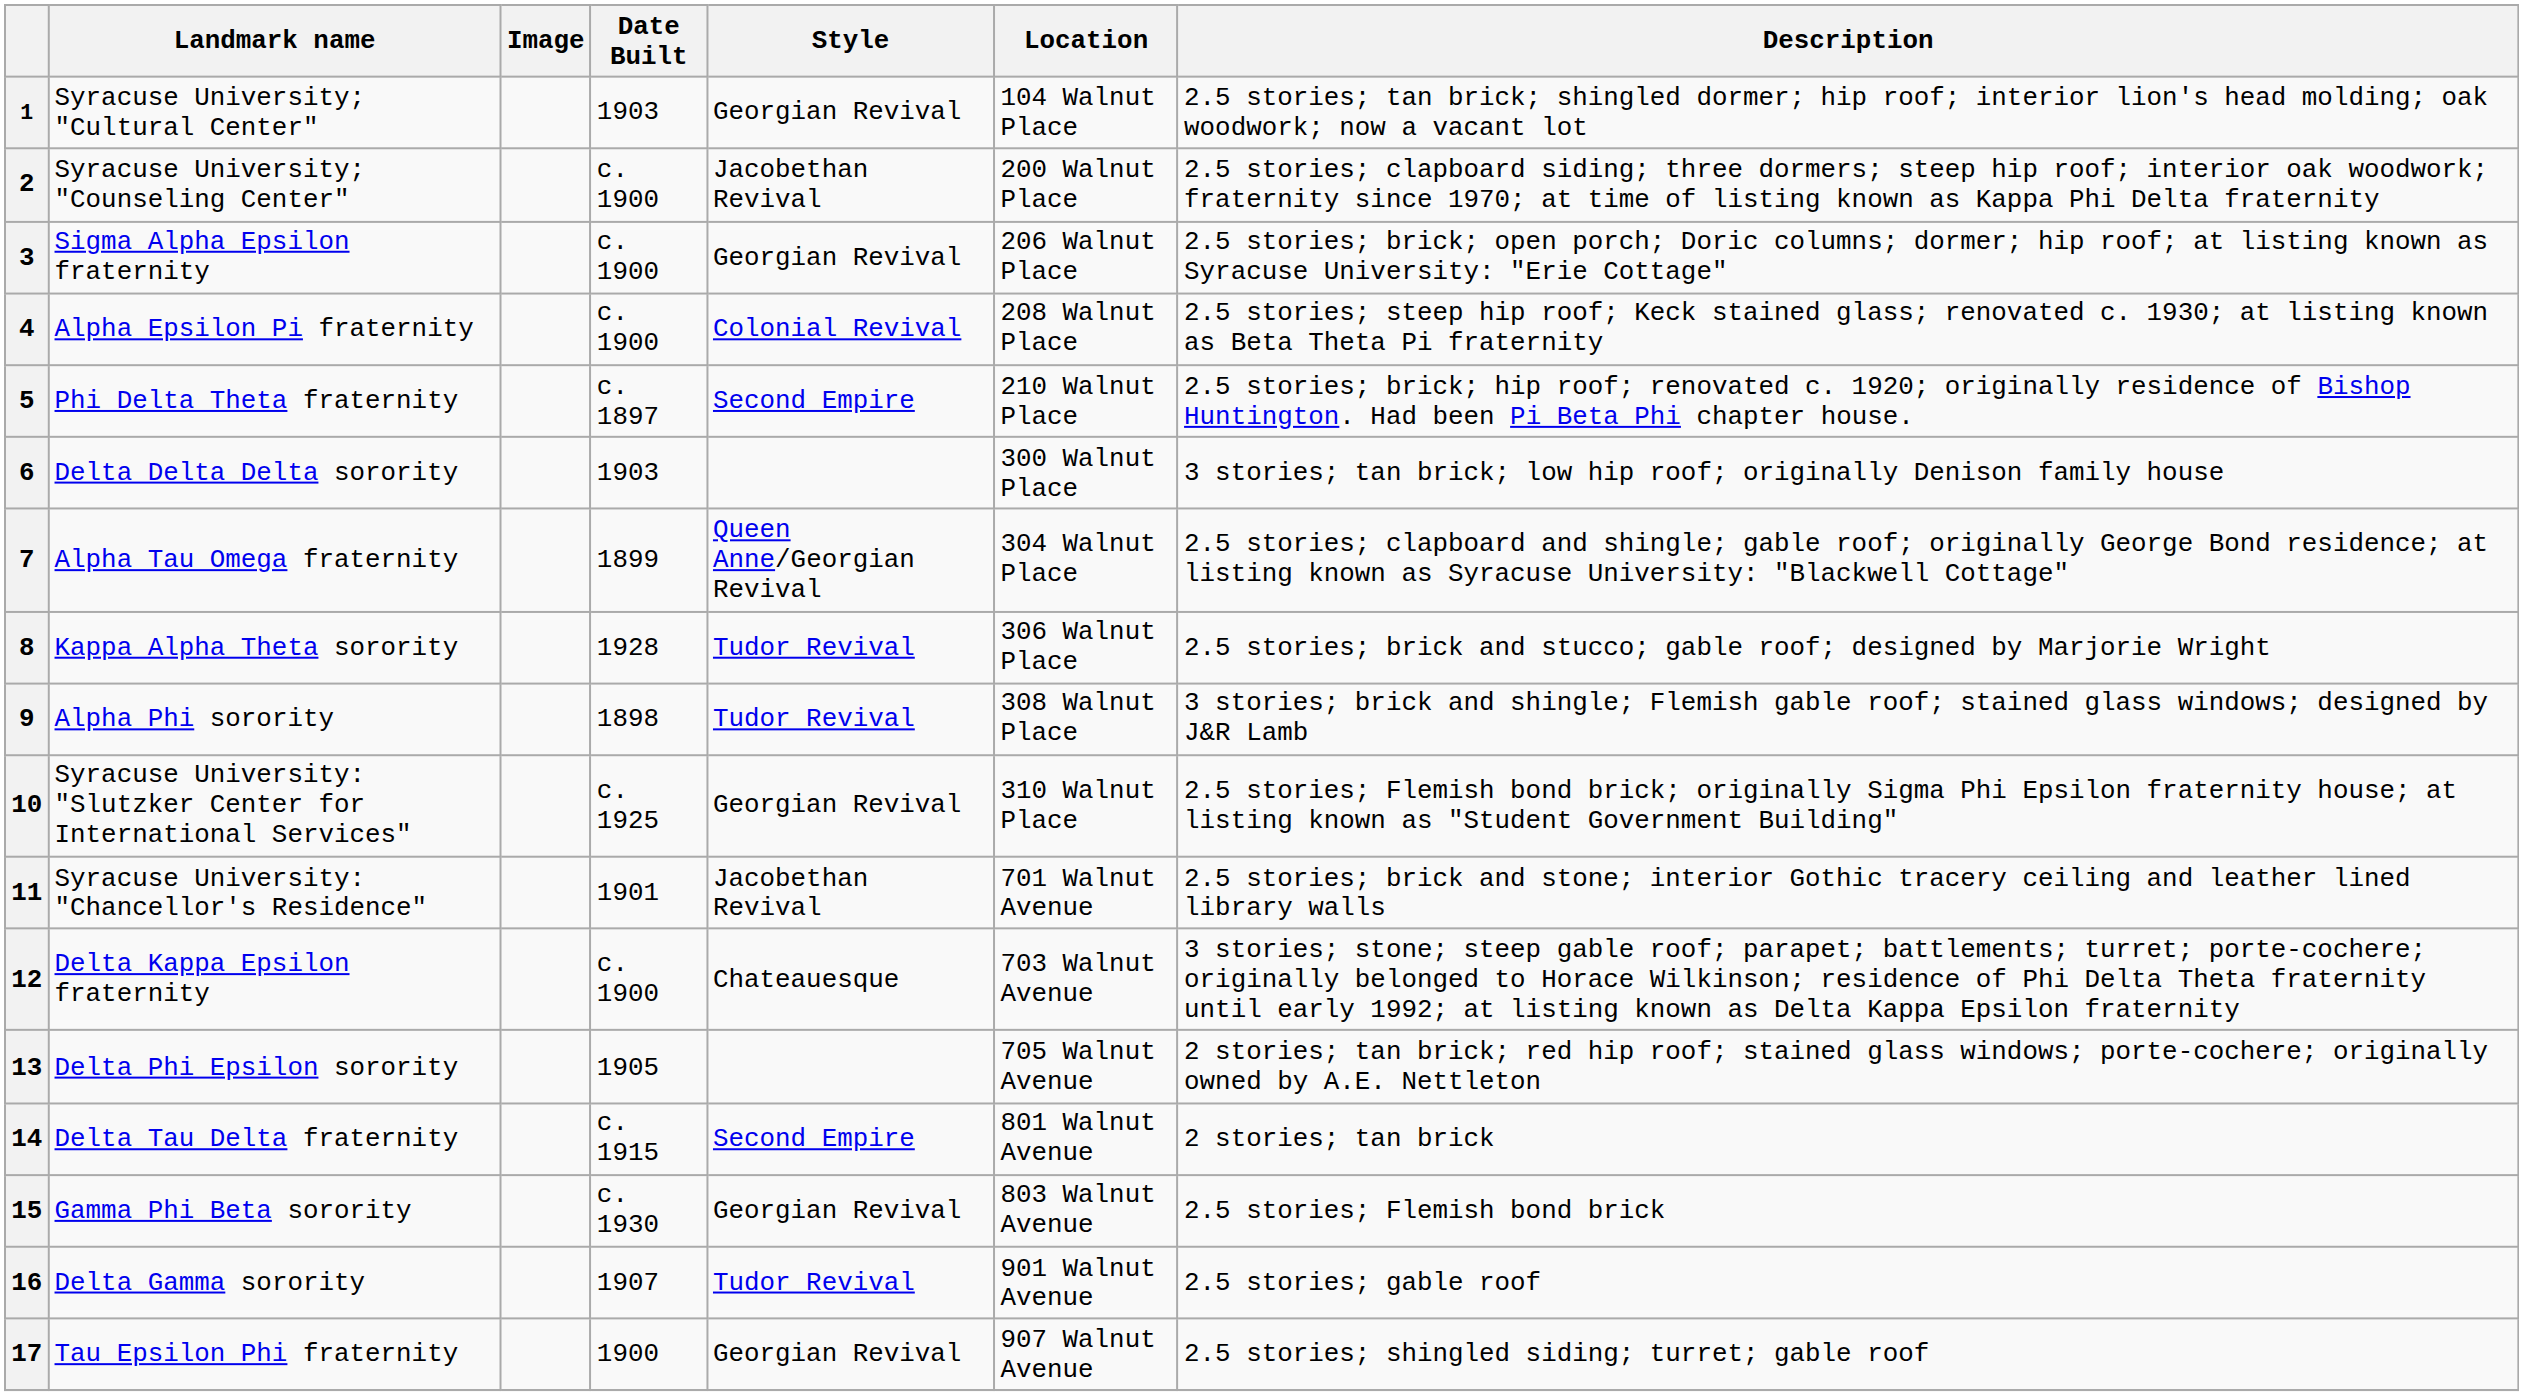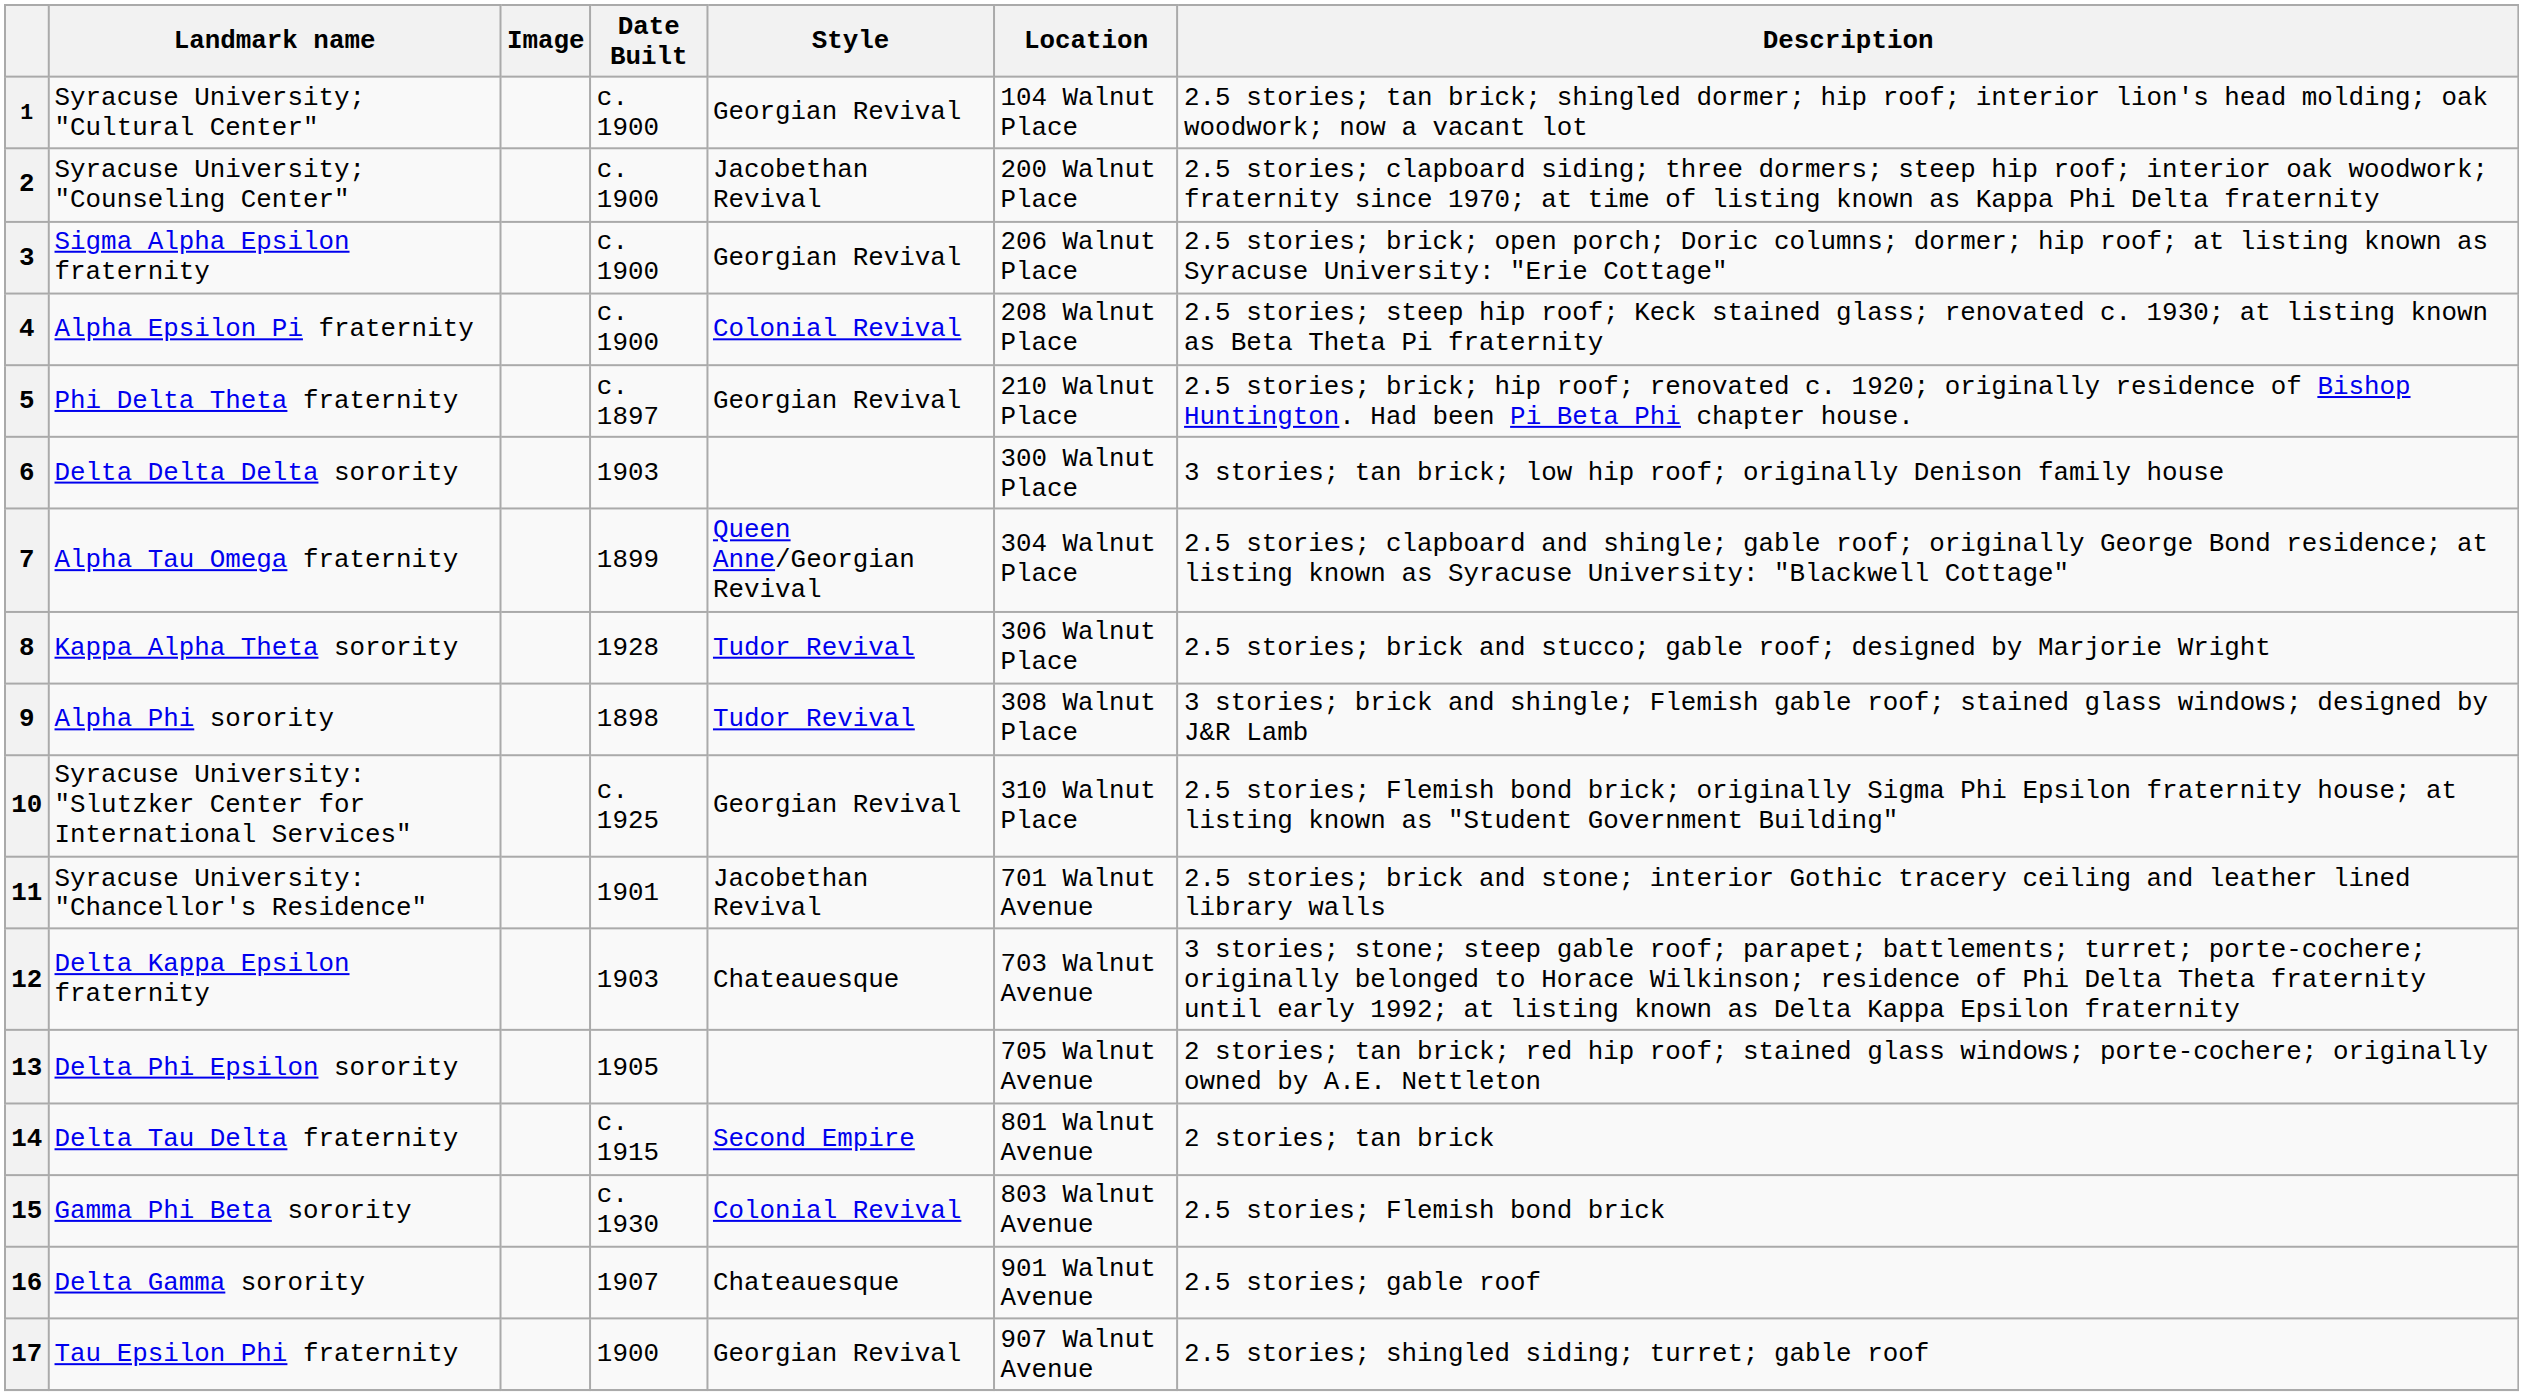 <table class="wikitable sortable" style="width:100%">
 <tr>
 <th></th>
 <th width="18%" ><strong>Landmark name</strong></th>
 <th class="unsortable" ><strong>Image</strong></th>
 <th><strong>Date Built</strong></th>
 <th><strong>Style</strong></th>
 <th><strong>Location</strong></th>
 <th class="unsortable" ><strong>Description</strong></th>
 </tr>
 <tr ->
 <th><small>1</small></th>
 <td>Syracuse University; "Cultural Center"</td>
 <td></td>
-<td>1903</td>
+<td>c. 1900</td>
 <td>Georgian Revival</td>
 <td>104 Walnut Place</td>
 <td>2.5 stories; tan brick; shingled dormer; hip roof; interior lion's head molding; oak woodwork; now a vacant lot</td>
 </tr>
 <tr ->
 <th>2</th>
 <td>Syracuse University; "Counseling Center"</td>
 <td></td>
 <td>c. 1900</td>
 <td>Jacobethan Revival</td>
 <td>200 Walnut Place</td>
 <td>2.5 stories; clapboard siding; three dormers; steep hip roof; interior oak woodwork; fraternity since 1970; at time of listing known as Kappa Phi Delta fraternity</td>
 </tr>
 <tr ->
 <th>3</th>
 <td><a href='#'>Sigma Alpha Epsilon</a> fraternity</td>
 <td></td>
 <td>c. 1900</td>
 <td>Georgian Revival</td>
 <td>206 Walnut Place</td>
 <td>2.5 stories; brick; open porch; Doric columns; dormer; hip roof; at listing known as Syracuse University: "Erie Cottage"</td>
 </tr>
 <tr ->
 <th>4</th>
 <td><a href='#'>Alpha Epsilon Pi</a> fraternity</td>
 <td></td>
 <td>c. 1900</td>
 <td><a href='#'>Colonial Revival</a></td>
 <td>208 Walnut Place</td>
 <td>2.5 stories; steep hip roof; Keck stained glass; renovated c. 1930; at listing known as Beta Theta Pi fraternity</td>
 </tr>
 <tr ->
 <th>5</th>
 <td><a href='#'>Phi Delta Theta</a> fraternity</td>
 <td></td>
 <td>c. 1897</td>
-<td><a href='#'>Second Empire</a></td>
+<td>Georgian Revival</td>
 <td>210 Walnut Place</td>
 <td>2.5 stories; brick; hip roof; renovated c. 1920; originally residence of <a href='#'>Bishop Huntington</a>. Had been <a href='#'>Pi Beta Phi</a> chapter house.</td>
 </tr>
 <tr ->
 <th>6</th>
 <td><a href='#'>Delta Delta Delta</a> sorority</td>
 <td></td>
 <td>1903</td>
 <td></td>
 <td>300 Walnut Place</td>
 <td>3 stories; tan brick; low hip roof; originally Denison family house</td>
 </tr>
 <tr ->
 <th>7</th>
 <td><a href='#'>Alpha Tau Omega</a> fraternity</td>
 <td></td>
 <td>1899</td>
 <td><a href='#'>Queen Anne</a>/Georgian Revival</td>
 <td>304 Walnut Place</td>
 <td>2.5 stories; clapboard and shingle; gable roof; originally George Bond residence; at listing known as Syracuse University: "Blackwell Cottage"</td>
 </tr>
 <tr ->
 <th>8</th>
 <td><a href='#'>Kappa Alpha Theta</a> sorority</td>
 <td></td>
 <td>1928</td>
 <td><a href='#'>Tudor Revival</a></td>
 <td>306 Walnut Place</td>
 <td>2.5 stories; brick and stucco; gable roof; designed by Marjorie Wright</td>
 </tr>
 <tr ->
 <th>9</th>
 <td><a href='#'>Alpha Phi</a> sorority</td>
 <td></td>
 <td>1898</td>
 <td><a href='#'>Tudor Revival</a></td>
 <td>308 Walnut Place</td>
 <td>3 stories; brick and shingle; Flemish gable roof; stained glass windows; designed by J&R Lamb</td>
 </tr>
 <tr ->
 <th>10</th>
 <td>Syracuse University: "Slutzker Center for International Services"</td>
 <td></td>
 <td>c. 1925</td>
 <td>Georgian Revival</td>
 <td>310 Walnut Place</td>
 <td>2.5 stories; Flemish bond brick; originally Sigma Phi Epsilon fraternity house; at listing known as "Student Government Building"</td>
 </tr>
 <tr ->
 <th>11</th>
 <td>Syracuse University: "Chancellor's Residence"</td>
 <td></td>
 <td>1901</td>
 <td>Jacobethan Revival</td>
 <td>701 Walnut Avenue</td>
 <td>2.5 stories; brick and stone; interior Gothic tracery ceiling and leather lined library walls</td>
 </tr>
 <tr ->
 <th>12</th>
 <td><a href='#'>Delta Kappa Epsilon</a> fraternity</td>
 <td></td>
-<td>c. 1900</td>
+<td>1903</td>
 <td>Chateauesque</td>
 <td>703 Walnut Avenue</td>
 <td>3 stories; stone; steep gable roof; parapet; battlements; turret; porte-cochere; originally belonged to Horace Wilkinson; residence of Phi Delta Theta fraternity until early 1992; at listing known as Delta Kappa Epsilon fraternity</td>
 </tr>
 <tr ->
 <th>13</th>
 <td><a href='#'>Delta Phi Epsilon</a> sorority</td>
 <td></td>
 <td>1905</td>
 <td></td>
 <td>705 Walnut Avenue</td>
 <td>2 stories; tan brick; red hip roof; stained glass windows; porte-cochere; originally owned by A.E. Nettleton</td>
 </tr>
 <tr ->
 <th>14</th>
 <td><a href='#'>Delta Tau Delta</a> fraternity</td>
 <td></td>
 <td>c. 1915</td>
 <td><a href='#'>Second Empire</a></td>
 <td>801 Walnut Avenue</td>
 <td>2 stories; tan brick</td>
 </tr>
 <tr ->
 <th>15</th>
 <td><a href='#'>Gamma Phi Beta</a> sorority</td>
 <td></td>
 <td>c. 1930</td>
-<td>Georgian Revival</td>
+<td><a href='#'>Colonial Revival</a></td>
 <td>803 Walnut Avenue</td>
 <td>2.5 stories; Flemish bond brick</td>
 </tr>
 <tr ->
 <th>16</th>
 <td><a href='#'>Delta Gamma</a> sorority</td>
 <td></td>
 <td>1907</td>
-<td><a href='#'>Tudor Revival</a></td>
+<td>Chateauesque</td>
 <td>901 Walnut Avenue</td>
 <td>2.5 stories; gable roof</td>
 </tr>
 <tr ->
 <th>17</th>
 <td><a href='#'>Tau Epsilon Phi</a> fraternity</td>
 <td></td>
 <td>1900</td>
 <td>Georgian Revival</td>
 <td>907 Walnut Avenue</td>
 <td>2.5 stories; shingled siding; turret; gable roof</td>
 </tr>
 <tr ->
 </tr>
 </table>
